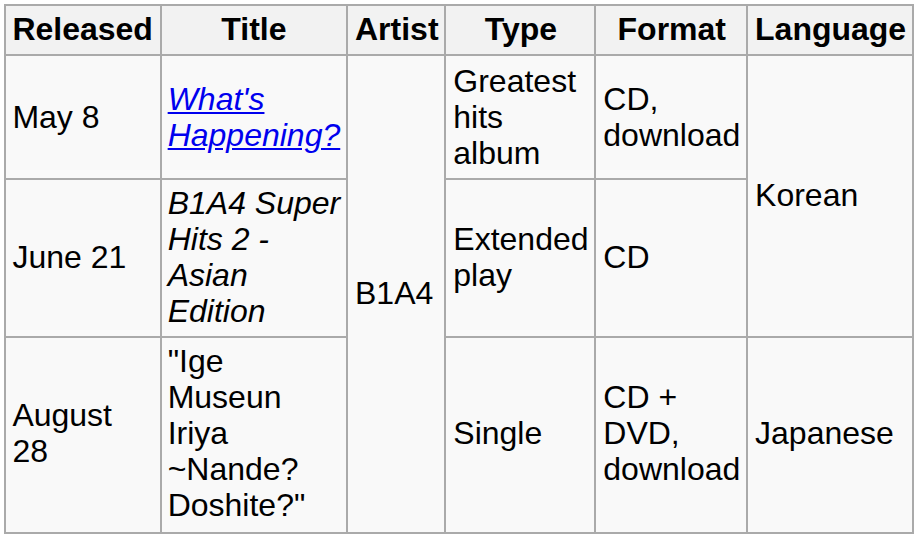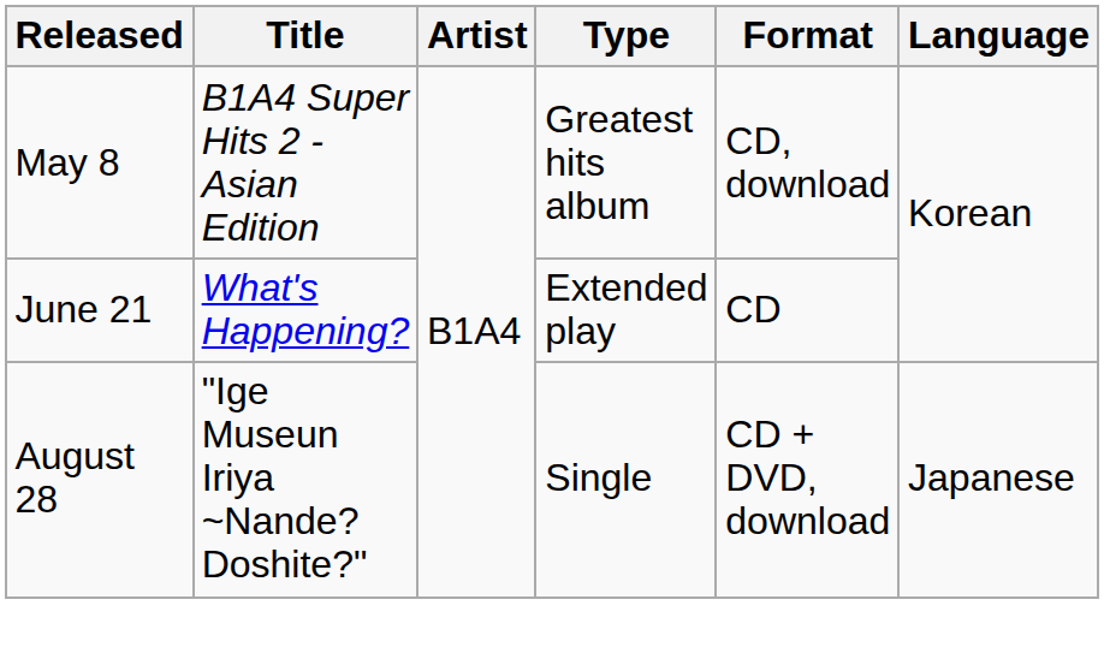 <table class="wikitable sortable" align="left center" style="width:65%;">
 <tr>
 <th style="width:10%;">Released</th>
 <th style="width:25%;">Title</th>
 <th style="width:20%;">Artist</th>
 <th style="width:17%;">Type</th>
 <th style="width:18%;">Format</th>
 <th style="width:15%;">Language</th>
 </tr>
 <tr>
 <td>May 8</td>
-<td><em><a href='#'>What's Happening?</a></em></td>
+<td><em>B1A4 Super Hits 2 - Asian Edition</em></td>
 <td rowspan="3">B1A4</td>
 <td>Greatest hits album</td>
 <td>CD, download</td>
 <td rowspan="2">Korean</td>
 </tr>
 <tr>
 <td>June 21</td>
-<td><em>B1A4 Super Hits 2 - Asian Edition</em></td>
+<td><em><a href='#'>What's Happening?</a></em></td>
 <td>Extended play</td>
 <td>CD</td>
 </tr>
 <tr>
 <td>August 28</td>
 <td>"Ige Museun Iriya ~Nande? Doshite?"</td>
 <td>Single</td>
 <td>CD + DVD, download</td>
 <td>Japanese</td>
 </tr>
 </table>
